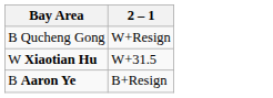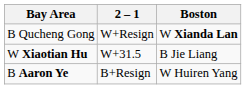 <table class="wikitable">
 <tr>
 <th>Bay Area</th>
 <th>2 – 1</th>
+<th>Boston</th>
 </tr>
 <tr>
 <td>B Qucheng Gong</td>
 <td>W+Resign</td>
+<td>W <strong>Xianda Lan</strong></td>
 </tr>
 <tr>
 <td>W <strong>Xiaotian Hu</strong></td>
 <td>W+31.5</td>
+<td>B Jie Liang</td>
 </tr>
 <tr>
 <td>B <strong>Aaron Ye</strong></td>
 <td>B+Resign</td>
+<td>W Huiren Yang</td>
 </tr>
 </table>
